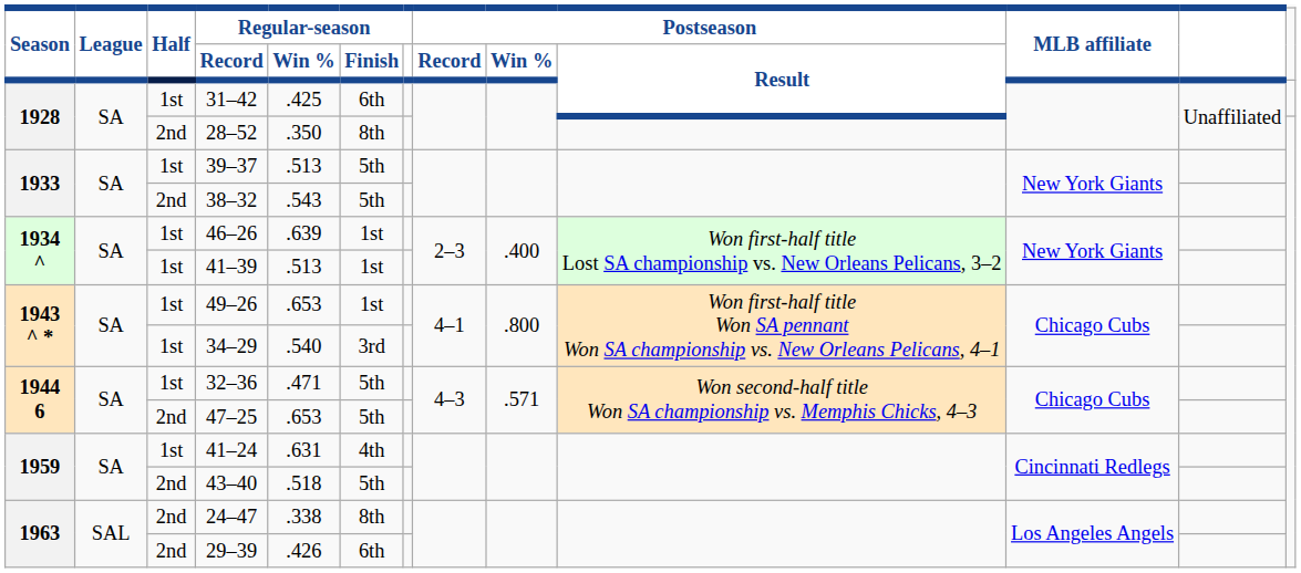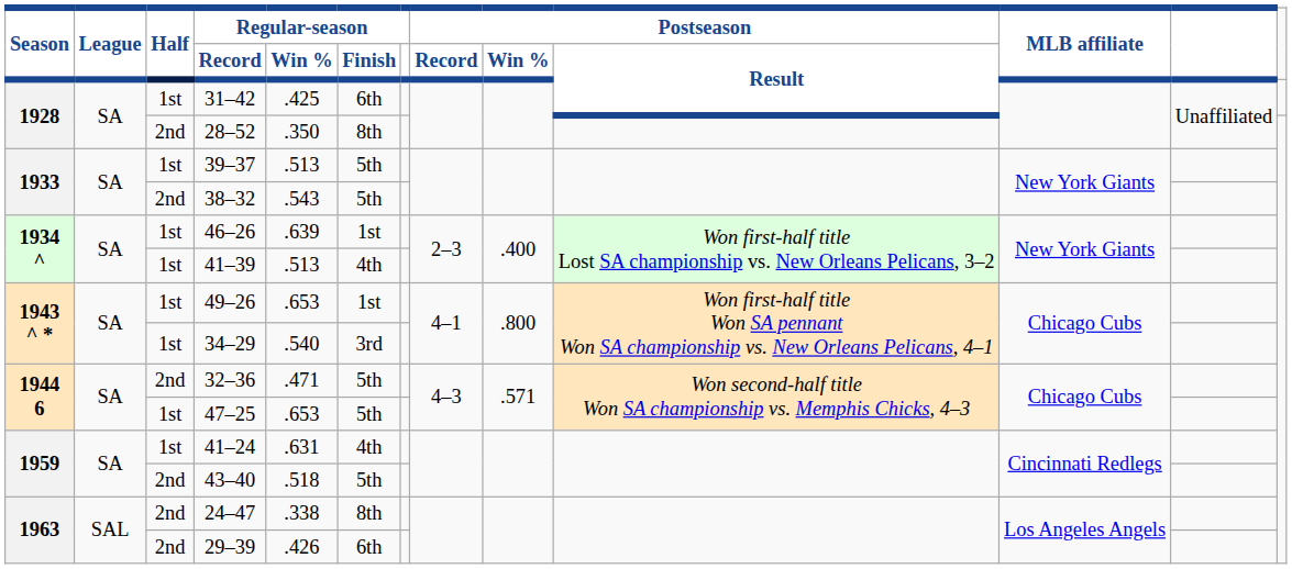 <table class="wikitable sortable plainrowheaders" style="font-size: 95%; text-align:center;">
 <tr>
 <th rowspan="2" scope="col" style="background-color:#ffffff; border-top:#17468E 5px solid; border-bottom:#17468E 5px solid; color:#17468E">Season</th>
 <th rowspan="2" scope="col" style="background-color:#ffffff; border-top:#17468E 5px solid; border-bottom:#17468E 5px solid; color:#17468E">League</th>
 <th rowspan="2" scope="col" style="background-color:#ffffff; border-top:#17468E 5px solid; border-bottom:#071d49 5px solid; color:#17468E">Half</th>
 <th colspan="4" scope="col" style="background-color:#ffffff; border-top:#17468E 5px solid; color:#17468E">Regular-season</th>
 <th colspan="3" scope="col" style="background-color:#ffffff; border-top:#17468E 5px solid; color:#17468E">Postseason</th>
 <th rowspan="2" scope="col" style="background-color:#ffffff; border-top:#17468E 5px solid; border-bottom:#17468E 5px solid; color:#17468E">MLB affiliate</th>
 <th class="unsortable" rowspan="2" scope="col" style="background-color:#ffffff; border-top:#17468E 5px solid; border-bottom:#17468E 5px solid; color:#17468E"></th>
 </tr>
 <tr>
 <th scope="col" style="background-color:#ffffff; border-bottom:#17468E 5px solid; color:#17468E">Record</th>
 <th scope="col" style="background-color:#ffffff; border-bottom:#17468E 5px solid; color:#17468E">Win %</th>
 <th scope="col" style="background-color:#ffffff; border-bottom:#17468E 5px solid; color:#17468E">Finish</th>
 <th scope="col" style="background-color:#ffffff; border-bottom:#17468E 5px solid; color:#17468E"></th>
 <th scope="col" style="background-color:#ffffff; border-bottom:#17468E 5px solid; color:#17468E">Record</th>
 <th scope="col" style="background-color:#ffffff; border-bottom:#17468E 5px solid; color:#17468E">Win %</th>
 <th class="unsortable" rowspan="2" scope="col" style="background-color:#ffffff; border-bottom:#17468E 5px solid; color:#17468E">Result</th>
 </tr>
 <tr>
 <th scope="row" style="text-align:center" rowspan=2>1928</th>
 <td rowspan=2>SA</td>
 <td>1st</td>
 <td>31–42</td>
 <td>.425</td>
 <td>6th</td>
 <td></td>
 <td rowspan=2></td>
 <td rowspan=2></td>
 <td rowspan=2></td>
 <td rowspan=2>Unaffiliated</td>
 <td></td>
 </tr>
 <tr>
 <td>2nd</td>
 <td>28–52</td>
 <td>.350</td>
 <td>8th</td>
 <td></td>
 <td></td>
 </tr>
 <tr>
 <th scope="row" style="text-align:center" rowspan=2>1933</th>
 <td rowspan=2>SA</td>
 <td>1st</td>
 <td>39–37</td>
 <td>.513</td>
 <td>5th</td>
 <td></td>
 <td rowspan=2></td>
 <td rowspan=2></td>
 <td rowspan=2></td>
 <td rowspan=2><a href='#'>New York Giants</a></td>
 <td></td>
 </tr>
 <tr>
 <td>2nd</td>
 <td>38–32</td>
 <td>.543</td>
 <td>5th</td>
 <td></td>
 <td></td>
 </tr>
 <tr>
 <th scope="row" style="text-align:center; background:#DDFFDD" rowspan=2>1934<br>^</th>
 <td rowspan=2>SA</td>
 <td>1st</td>
 <td>46–26</td>
 <td>.639</td>
 <td>1st</td>
 <td></td>
 <td rowspan=2>2–3</td>
 <td rowspan=2>.400</td>
 <td rowspan=2 bgcolor="#DDFFDD"><em>Won first-half title</em><br>Lost <a href='#'>SA championship</a> vs. <a href='#'>New Orleans Pelicans</a>, 3–2</td>
 <td rowspan=2><a href='#'>New York Giants</a></td>
 <td></td>
 </tr>
 <tr>
 <td>1st</td>
 <td>41–39</td>
 <td>.513</td>
-<td>1st</td>
+<td>4th</td>
 <td></td>
 <td></td>
 </tr>
 <tr>
 <th scope="row" style="text-align:center; background:#FFE6BD" rowspan=2>1943<br>^ * </th>
 <td rowspan=2>SA</td>
 <td>1st</td>
 <td>49–26</td>
 <td>.653</td>
 <td>1st</td>
 <td></td>
 <td rowspan=2>4–1</td>
 <td rowspan=2>.800</td>
 <td rowspan=2 bgcolor="#FFE6BD"><em>Won first-half title</em><br><em>Won <a href='#'>SA pennant</a></em><br><em>Won <a href='#'>SA championship</a> vs. <a href='#'>New Orleans Pelicans</a>, 4–1</em></td>
 <td rowspan=2><a href='#'>Chicago Cubs</a></td>
 <td></td>
 </tr>
 <tr>
 <td>1st</td>
 <td>34–29</td>
 <td>.540</td>
 <td>3rd</td>
 <td></td>
 <td></td>
 </tr>
 <tr>
 <th scope="row" style="text-align:center; background:#FFE6BD" rowspan=2>1944<br>6 </th>
 <td rowspan=2>SA</td>
-<td>1st</td>
+<td>2nd</td>
 <td>32–36</td>
 <td>.471</td>
 <td>5th</td>
 <td></td>
 <td rowspan=2>4–3</td>
 <td rowspan=2>.571</td>
 <td rowspan=2 bgcolor="#FFE6BD"><em>Won second-half title</em><br><em>Won <a href='#'>SA championship</a> vs. <a href='#'>Memphis Chicks</a>, 4–3</em></td>
 <td rowspan=2><a href='#'>Chicago Cubs</a></td>
 <td></td>
 </tr>
 <tr>
-<td>2nd</td>
+<td>1st</td>
 <td>47–25</td>
 <td>.653</td>
 <td>5th</td>
 <td></td>
 <td></td>
 </tr>
 <tr>
 <th scope="row" style="text-align:center" rowspan=2>1959</th>
 <td rowspan=2>SA</td>
 <td>1st</td>
 <td>41–24</td>
 <td>.631</td>
 <td>4th</td>
 <td></td>
 <td rowspan=2></td>
 <td rowspan=2></td>
 <td rowspan=2></td>
 <td rowspan=2><a href='#'>Cincinnati Redlegs</a></td>
 <td></td>
 </tr>
 <tr>
 <td>2nd</td>
 <td>43–40</td>
 <td>.518</td>
 <td>5th</td>
 <td></td>
 <td></td>
 </tr>
 <tr>
 <th scope="row" style="text-align:center" rowspan=2>1963</th>
 <td rowspan=2>SAL</td>
 <td>2nd</td>
 <td>24–47</td>
 <td>.338</td>
 <td>8th</td>
 <td></td>
 <td rowspan=2></td>
 <td rowspan=2></td>
 <td rowspan=2></td>
 <td rowspan=2><a href='#'>Los Angeles Angels</a></td>
 <td></td>
 </tr>
 <tr>
 <td>2nd</td>
 <td>29–39</td>
 <td>.426</td>
 <td>6th</td>
 <td></td>
 <td></td>
 </tr>
 </table>
